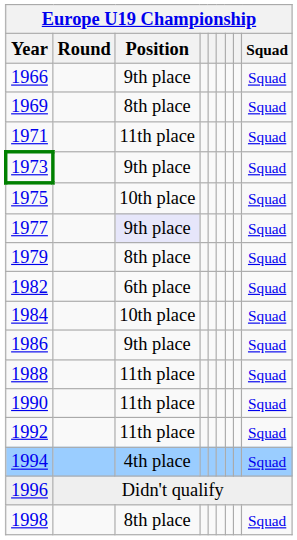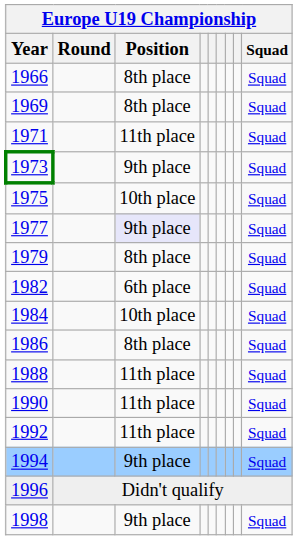 <table class="wikitable" style="text-align: center;">
 <tr>
 <th colspan=9><a href='#'>Europe U19 Championship</a></th>
 </tr>
 <tr>
 <th>Year</th>
 <th>Round</th>
 <th>Position</th>
 <th></th>
 <th></th>
 <th></th>
 <th></th>
 <th></th>
 <th><small>Squad</small></th>
 </tr>
 <tr>
 <td> <a href='#'>1966</a></td>
 <td></td>
-<td>9th place</td>
+<td>8th place</td>
 <td></td>
 <td></td>
 <td></td>
 <td></td>
 <td></td>
 <td><small> <a href='#'>Squad</a></small></td>
 </tr>
 <tr>
 <td> <a href='#'>1969</a></td>
 <td></td>
 <td>8th place</td>
 <td></td>
 <td></td>
 <td></td>
 <td></td>
 <td></td>
 <td><small> <a href='#'>Squad</a></small></td>
 </tr>
 <tr>
 <td> <a href='#'>1971</a></td>
 <td></td>
 <td>11th place</td>
 <td></td>
 <td></td>
 <td></td>
 <td></td>
 <td></td>
 <td><small> <a href='#'>Squad</a></small></td>
 </tr>
 <tr>
 <td style="border:3px solid green"> <a href='#'>1973</a></td>
 <td></td>
 <td>9th place</td>
 <td></td>
 <td></td>
 <td></td>
 <td></td>
 <td></td>
 <td><small> <a href='#'>Squad</a></small></td>
 </tr>
 <tr>
 <td> <a href='#'>1975</a></td>
 <td></td>
 <td>10th place</td>
 <td></td>
 <td></td>
 <td></td>
 <td></td>
 <td></td>
 <td><small> <a href='#'>Squad</a></small></td>
 </tr>
 <tr>
 <td> <a href='#'>1977</a></td>
 <td></td>
 <td style="background: lavender;">9th place</td>
 <td></td>
 <td></td>
 <td></td>
 <td></td>
 <td></td>
 <td><small> <a href='#'>Squad</a></small></td>
 </tr>
 <tr>
 <td> <a href='#'>1979</a></td>
 <td></td>
 <td>8th place</td>
 <td></td>
 <td></td>
 <td></td>
 <td></td>
 <td></td>
 <td><small> <a href='#'>Squad</a></small></td>
 </tr>
 <tr>
 <td> <a href='#'>1982</a></td>
 <td></td>
 <td>6th place</td>
 <td></td>
 <td></td>
 <td></td>
 <td></td>
 <td></td>
 <td><small> <a href='#'>Squad</a></small></td>
 </tr>
 <tr>
 <td> <a href='#'>1984</a></td>
 <td></td>
 <td>10th place</td>
 <td></td>
 <td></td>
 <td></td>
 <td></td>
 <td></td>
 <td><small> <a href='#'>Squad</a></small></td>
 </tr>
 <tr>
 <td> <a href='#'>1986</a></td>
 <td></td>
-<td>9th place</td>
+<td>8th place</td>
 <td></td>
 <td></td>
 <td></td>
 <td></td>
 <td></td>
 <td><small> <a href='#'>Squad</a></small></td>
 </tr>
 <tr>
 <td> <a href='#'>1988</a></td>
 <td></td>
 <td>11th place</td>
 <td></td>
 <td></td>
 <td></td>
 <td></td>
 <td></td>
 <td><small> <a href='#'>Squad</a></small></td>
 </tr>
 <tr>
 <td> <a href='#'>1990</a></td>
 <td></td>
 <td>11th place</td>
 <td></td>
 <td></td>
 <td></td>
 <td></td>
 <td></td>
 <td><small> <a href='#'>Squad</a></small></td>
 </tr>
 <tr>
 <td> <a href='#'>1992</a></td>
 <td></td>
 <td>11th place</td>
 <td></td>
 <td></td>
 <td></td>
 <td></td>
 <td></td>
 <td><small> <a href='#'>Squad</a></small></td>
 </tr>
 <tr bgcolor=9acdff>
 <td> <a href='#'>1994</a></td>
 <td></td>
-<td>4th place</td>
+<td>9th place</td>
 <td></td>
 <td></td>
 <td></td>
 <td></td>
 <td></td>
 <td><small> <a href='#'>Squad</a></small></td>
 </tr>
 <tr bgcolor="efefef">
 <td> <a href='#'>1996</a></td>
 <td colspan="8">Didn't qualify</td>
 </tr>
 <tr>
 <td> <a href='#'>1998</a></td>
 <td></td>
-<td>8th place</td>
+<td>9th place</td>
 <td></td>
 <td></td>
 <td></td>
 <td></td>
 <td></td>
 <td><small> <a href='#'>Squad</a></small></td>
 </tr>
 </table>
